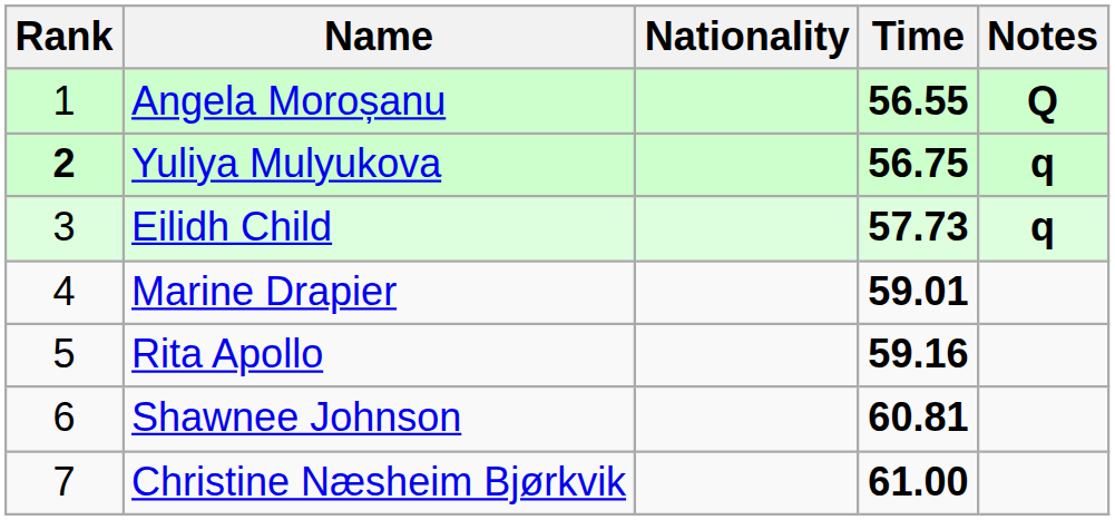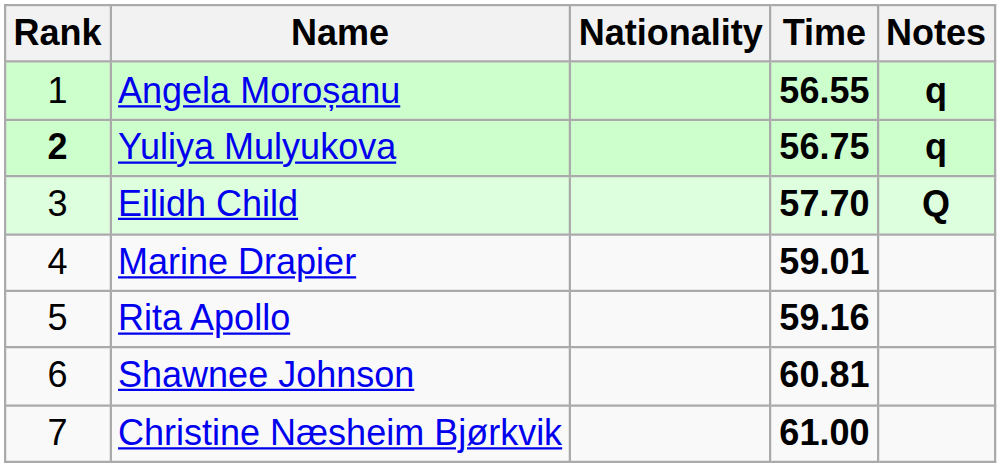 <table class="wikitable sortable" style="text-align:center">
 <tr>
 <th>Rank</th>
 <th>Name</th>
 <th>Nationality</th>
 <th>Time</th>
 <th>Notes</th>
 </tr>
 <tr bgcolor=ccffcc>
 <td>1</td>
 <td align=left><a href='#'>Angela Moroșanu</a></td>
 <td align=left></td>
 <td><strong>56.55</strong></td>
-<td><strong>Q</strong></td>
+<td><strong>q</strong></td>
 </tr>
 <tr bgcolor=ccffcc>
 <td><strong>2</strong></td>
 <td align=left><a href='#'>Yuliya Mulyukova</a></td>
 <td align=left></td>
 <td><strong>56.75</strong></td>
 <td><strong>q</strong></td>
 </tr>
 <tr bgcolor=ddffdd>
 <td>3</td>
 <td align=left><a href='#'>Eilidh Child</a></td>
 <td align=left></td>
-<td><strong>57.73</strong></td>
-<td><strong>q</strong></td>
+<td><strong>57.70</strong></td>
+<td><strong>Q</strong></td>
 </tr>
 <tr>
 <td>4</td>
 <td align=left><a href='#'>Marine Drapier</a></td>
 <td align=left></td>
 <td><strong>59.01</strong></td>
 <td></td>
 </tr>
 <tr>
 <td>5</td>
 <td align=left><a href='#'>Rita Apollo</a></td>
 <td align=left></td>
 <td><strong>59.16</strong></td>
 <td></td>
 </tr>
 <tr>
 <td>6</td>
 <td align=left><a href='#'>Shawnee Johnson</a></td>
 <td align=left></td>
 <td><strong>60.81</strong></td>
 <td></td>
 </tr>
 <tr>
 <td>7</td>
 <td align=left><a href='#'>Christine Næsheim Bjørkvik</a></td>
 <td align=left></td>
 <td><strong>61.00</strong></td>
 <td></td>
 </tr>
 </table>
